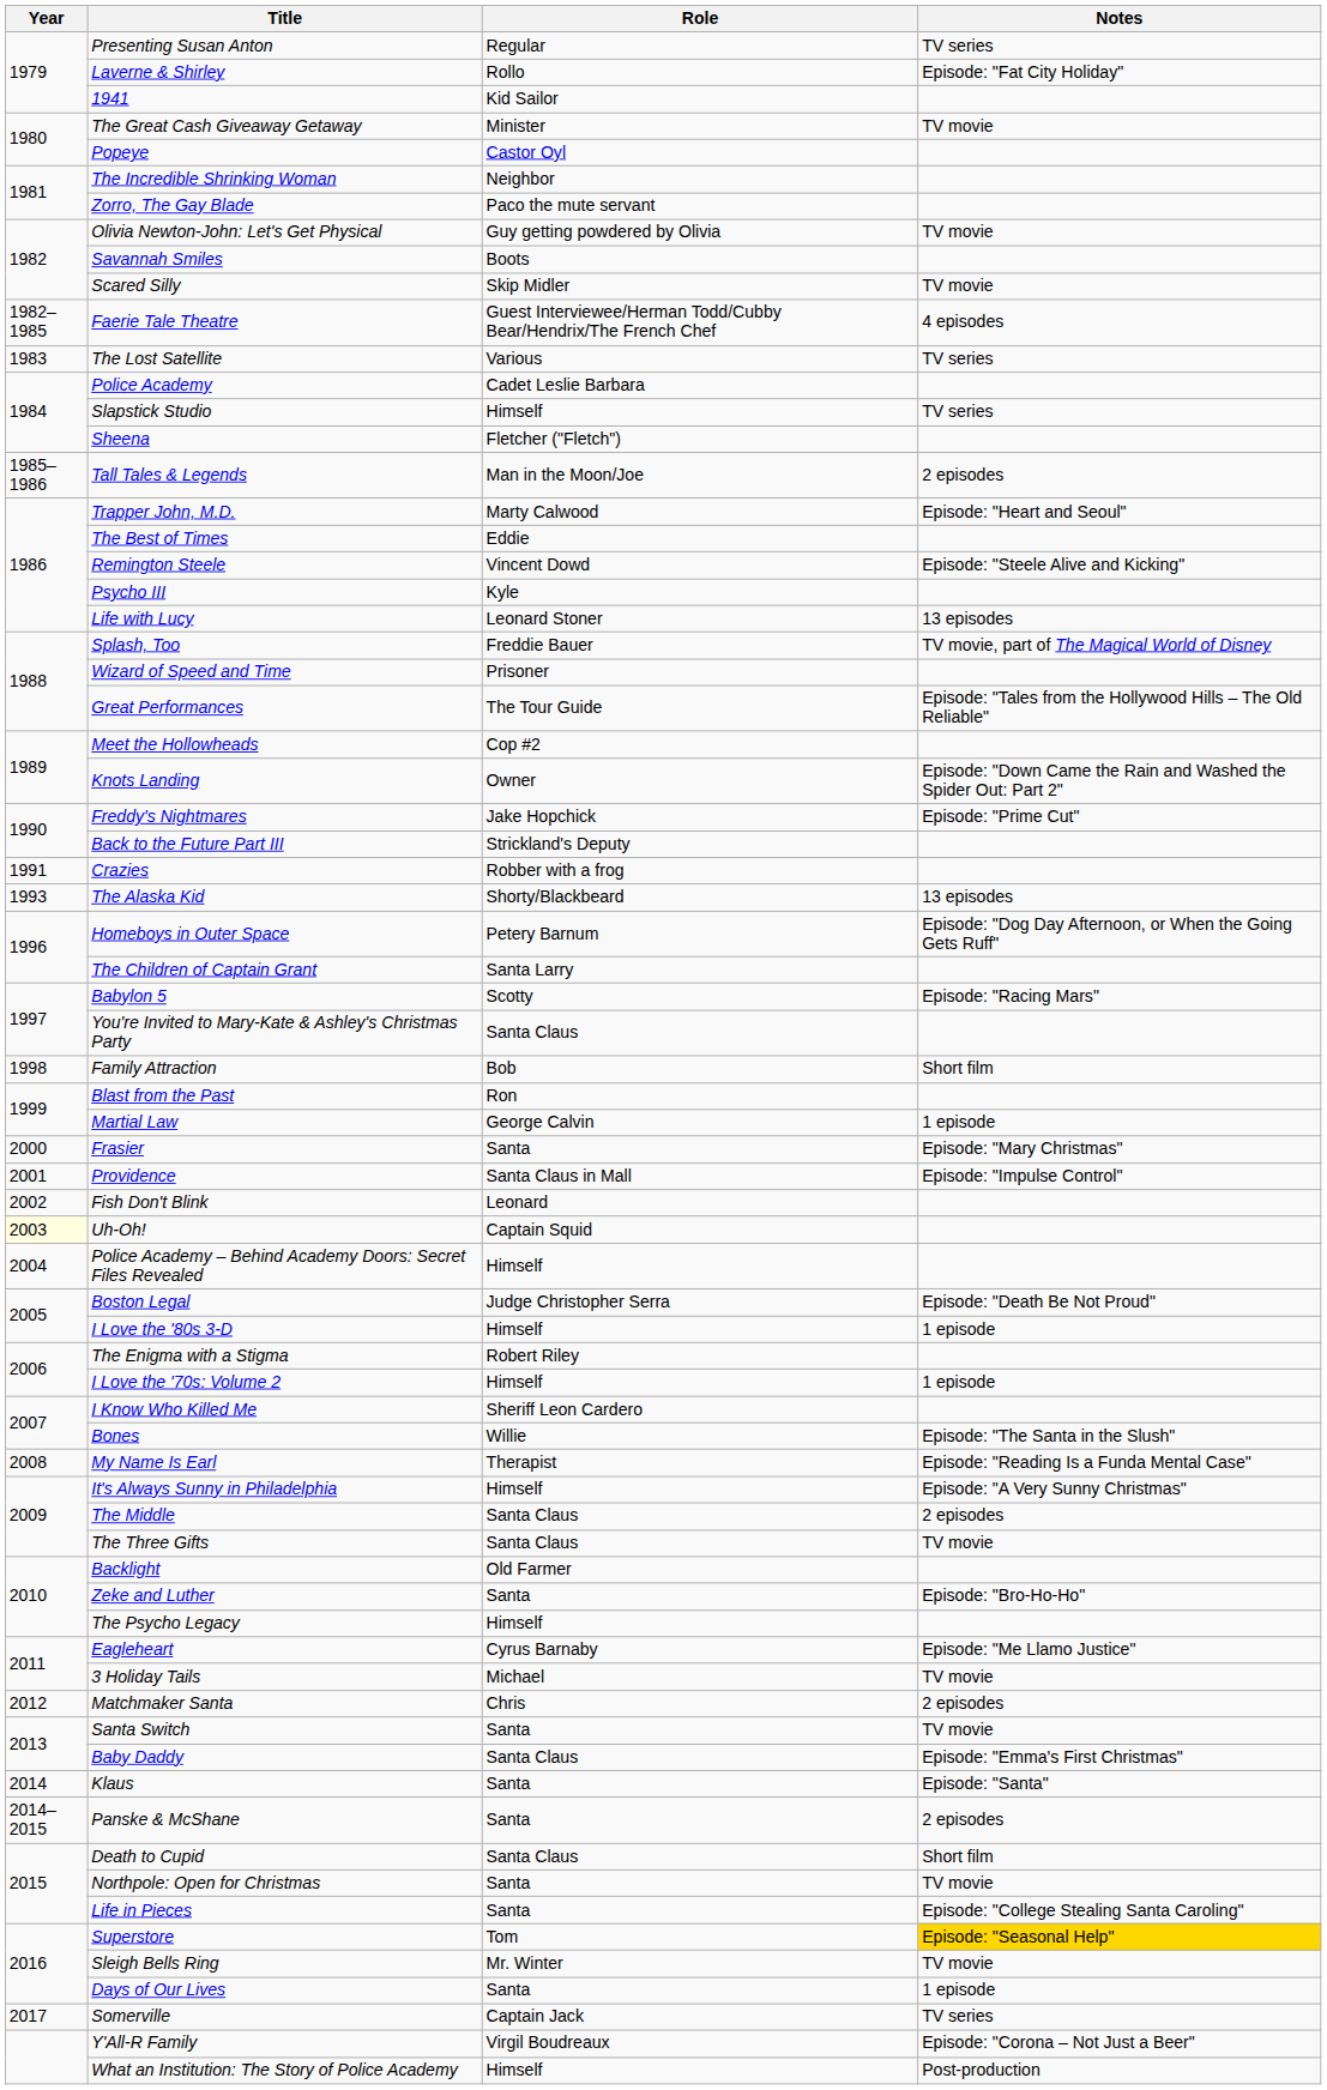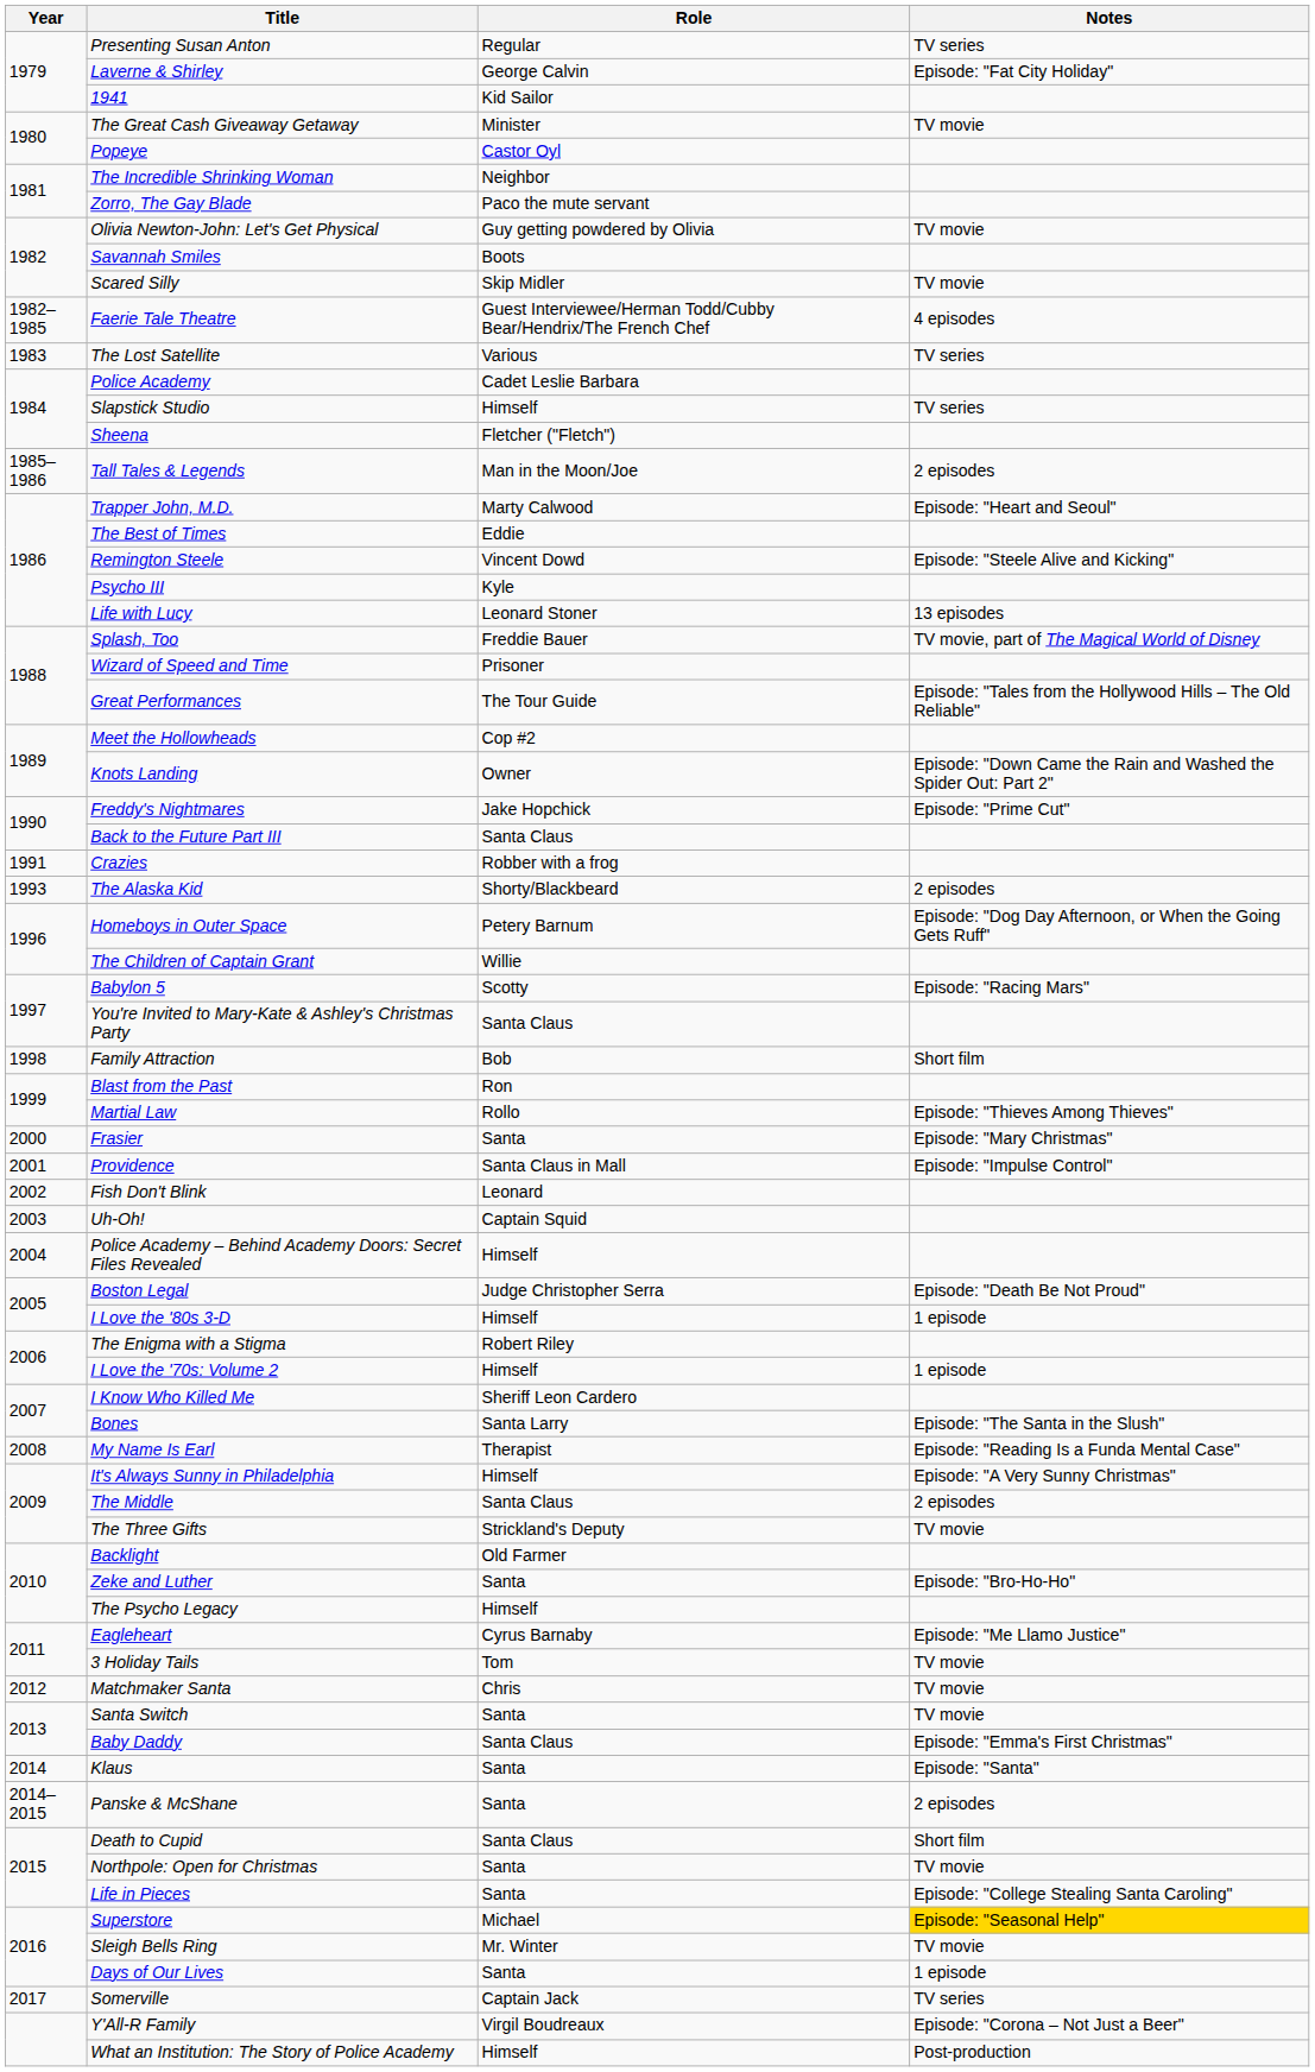 <table class="wikitable sortable">
 <tr>
 <th>Year</th>
 <th>Title</th>
 <th>Role</th>
 <th>Notes</th>
 </tr>
 <tr>
 <td rowspan="3">1979</td>
 <td><em>Presenting Susan Anton</em></td>
 <td>Regular</td>
 <td>TV series</td>
 </tr>
 <tr>
 <td><em><a href='#'>Laverne & Shirley</a></em></td>
-<td>Rollo</td>
+<td>George Calvin</td>
 <td>Episode: "Fat City Holiday"</td>
 </tr>
 <tr>
 <td><em><a href='#'>1941</a></em></td>
 <td>Kid Sailor</td>
 <td></td>
 </tr>
 <tr>
 <td rowspan="2">1980</td>
 <td><em>The Great Cash Giveaway Getaway</em></td>
 <td>Minister</td>
 <td>TV movie</td>
 </tr>
 <tr>
 <td><em><a href='#'>Popeye</a></em></td>
 <td><a href='#'>Castor Oyl</a></td>
 <td></td>
 </tr>
 <tr>
 <td rowspan="2">1981</td>
 <td><em><a href='#'>The Incredible Shrinking Woman</a></em></td>
 <td>Neighbor</td>
 <td></td>
 </tr>
 <tr>
 <td><em><a href='#'>Zorro, The Gay Blade</a></em></td>
 <td>Paco the mute servant</td>
 <td></td>
 </tr>
 <tr>
 <td rowspan="3">1982</td>
 <td><em>Olivia Newton-John: Let's Get Physical</em></td>
 <td>Guy getting powdered by Olivia</td>
 <td>TV movie</td>
 </tr>
 <tr>
 <td><em><a href='#'>Savannah Smiles</a></em></td>
 <td>Boots</td>
 <td></td>
 </tr>
 <tr>
 <td><em>Scared Silly</em></td>
 <td>Skip Midler</td>
 <td>TV movie</td>
 </tr>
 <tr>
 <td>1982–1985</td>
 <td><em><a href='#'>Faerie Tale Theatre</a></em></td>
 <td>Guest Interviewee/Herman Todd/Cubby Bear/Hendrix/The French Chef</td>
 <td>4 episodes</td>
 </tr>
 <tr>
 <td>1983</td>
 <td><em>The Lost Satellite</em></td>
 <td>Various</td>
 <td>TV series</td>
 </tr>
 <tr>
 <td rowspan="3">1984</td>
 <td><em><a href='#'>Police Academy</a></em></td>
 <td>Cadet Leslie Barbara</td>
 <td></td>
 </tr>
 <tr>
 <td><em>Slapstick Studio</em></td>
 <td>Himself</td>
 <td>TV series</td>
 </tr>
 <tr>
 <td><em><a href='#'>Sheena</a></em></td>
 <td>Fletcher ("Fletch")</td>
 <td></td>
 </tr>
 <tr>
 <td>1985–1986</td>
 <td><em><a href='#'>Tall Tales & Legends</a></em></td>
 <td>Man in the Moon/Joe</td>
 <td>2 episodes</td>
 </tr>
 <tr>
 <td rowspan="5">1986</td>
 <td><em><a href='#'>Trapper John, M.D.</a></em></td>
 <td>Marty Calwood</td>
 <td>Episode: "Heart and Seoul"</td>
 </tr>
 <tr>
 <td><em><a href='#'>The Best of Times</a></em></td>
 <td>Eddie</td>
 <td></td>
 </tr>
 <tr>
 <td><em><a href='#'>Remington Steele</a></em></td>
 <td>Vincent Dowd</td>
 <td>Episode: "Steele Alive and Kicking"</td>
 </tr>
 <tr>
 <td><em><a href='#'>Psycho III</a></em></td>
 <td>Kyle</td>
 <td></td>
 </tr>
 <tr>
 <td><em><a href='#'>Life with Lucy</a></em></td>
 <td>Leonard Stoner</td>
 <td>13 episodes</td>
 </tr>
 <tr>
 <td rowspan="3">1988</td>
 <td><em><a href='#'>Splash, Too</a></em></td>
 <td>Freddie Bauer</td>
 <td>TV movie, part of <em><a href='#'>The Magical World of Disney</a></em></td>
 </tr>
 <tr>
 <td><em><a href='#'>Wizard of Speed and Time</a></em></td>
 <td>Prisoner</td>
 <td></td>
 </tr>
 <tr>
 <td><em><a href='#'>Great Performances</a></em></td>
 <td>The Tour Guide</td>
 <td>Episode: "Tales from the Hollywood Hills – The Old Reliable"</td>
 </tr>
 <tr>
 <td rowspan="2">1989</td>
 <td><em><a href='#'>Meet the Hollowheads</a></em></td>
 <td>Cop #2</td>
 <td></td>
 </tr>
 <tr>
 <td><em><a href='#'>Knots Landing</a></em></td>
 <td>Owner</td>
 <td>Episode: "Down Came the Rain and Washed the Spider Out: Part 2"</td>
 </tr>
 <tr>
 <td rowspan="2">1990</td>
 <td><em><a href='#'>Freddy's Nightmares</a></em></td>
 <td>Jake Hopchick</td>
 <td>Episode: "Prime Cut"</td>
 </tr>
 <tr>
 <td><em><a href='#'>Back to the Future Part III</a></em></td>
-<td>Strickland's Deputy</td>
+<td>Santa Claus</td>
 <td></td>
 </tr>
 <tr>
 <td>1991</td>
 <td><em><a href='#'>Crazies</a></em></td>
 <td>Robber with a frog</td>
 <td></td>
 </tr>
 <tr>
 <td>1993</td>
 <td><em><a href='#'>The Alaska Kid</a></em></td>
 <td>Shorty/Blackbeard</td>
-<td>13 episodes</td>
+<td>2 episodes</td>
 </tr>
 <tr>
 <td rowspan="2">1996</td>
 <td><em><a href='#'>Homeboys in Outer Space</a></em></td>
 <td>Petery Barnum</td>
 <td>Episode: "Dog Day Afternoon, or When the Going Gets Ruff"</td>
 </tr>
 <tr>
 <td><em><a href='#'>The Children of Captain Grant</a></em></td>
-<td>Santa Larry</td>
+<td>Willie</td>
 <td></td>
 </tr>
 <tr>
 <td rowspan="2">1997</td>
 <td><em><a href='#'>Babylon 5</a></em></td>
 <td>Scotty</td>
 <td>Episode: "Racing Mars"</td>
 </tr>
 <tr>
 <td><em>You're Invited to Mary-Kate & Ashley's Christmas Party</em></td>
 <td>Santa Claus</td>
 <td></td>
 </tr>
 <tr>
 <td>1998</td>
 <td><em>Family Attraction</em></td>
 <td>Bob</td>
 <td>Short film</td>
 </tr>
 <tr>
 <td rowspan="2">1999</td>
 <td><em><a href='#'>Blast from the Past</a></em></td>
 <td>Ron</td>
 <td></td>
 </tr>
 <tr>
 <td><em><a href='#'>Martial Law</a></em></td>
-<td>George Calvin</td>
-<td>1 episode</td>
+<td>Rollo</td>
+<td>Episode: "Thieves Among Thieves"</td>
 </tr>
 <tr>
 <td>2000</td>
 <td><em><a href='#'>Frasier</a></em></td>
 <td>Santa</td>
 <td>Episode: "Mary Christmas"</td>
 </tr>
 <tr>
 <td>2001</td>
 <td><em><a href='#'>Providence</a></em></td>
 <td>Santa Claus in Mall</td>
 <td>Episode: "Impulse Control"</td>
 </tr>
 <tr>
 <td>2002</td>
 <td><em>Fish Don't Blink</em></td>
 <td>Leonard</td>
 <td></td>
 </tr>
 <tr>
-<td style="background: lightyellow;">2003</td>
+<td>2003</td>
 <td><em>Uh-Oh!</em></td>
 <td>Captain Squid</td>
 <td></td>
 </tr>
 <tr>
 <td>2004</td>
 <td><em>Police Academy – Behind Academy Doors: Secret Files Revealed</em></td>
 <td>Himself</td>
 <td></td>
 </tr>
 <tr>
 <td rowspan="2">2005</td>
 <td><em><a href='#'>Boston Legal</a></em></td>
 <td>Judge Christopher Serra</td>
 <td>Episode: "Death Be Not Proud"</td>
 </tr>
 <tr>
 <td><em><a href='#'>I Love the '80s 3-D</a></em></td>
 <td>Himself</td>
 <td>1 episode</td>
 </tr>
 <tr>
 <td rowspan="2">2006</td>
 <td><em>The Enigma with a Stigma</em></td>
 <td>Robert Riley</td>
 <td></td>
 </tr>
 <tr>
 <td><em><a href='#'>I Love the '70s: Volume 2</a></em></td>
 <td>Himself</td>
 <td>1 episode</td>
 </tr>
 <tr>
 <td rowspan="2">2007</td>
 <td><em><a href='#'>I Know Who Killed Me</a></em></td>
 <td>Sheriff Leon Cardero</td>
 <td></td>
 </tr>
 <tr>
 <td><em><a href='#'>Bones</a></em></td>
-<td>Willie</td>
+<td>Santa Larry</td>
 <td>Episode: "The Santa in the Slush"</td>
 </tr>
 <tr>
 <td>2008</td>
 <td><em><a href='#'>My Name Is Earl</a></em></td>
 <td>Therapist</td>
 <td>Episode: "Reading Is a Funda Mental Case"</td>
 </tr>
 <tr>
 <td rowspan="3">2009</td>
 <td><em><a href='#'>It's Always Sunny in Philadelphia</a></em></td>
 <td>Himself</td>
 <td>Episode: "A Very Sunny Christmas"</td>
 </tr>
 <tr>
 <td><em><a href='#'>The Middle</a></em></td>
 <td>Santa Claus</td>
 <td>2 episodes</td>
 </tr>
 <tr>
 <td><em>The Three Gifts</em></td>
-<td>Santa Claus</td>
+<td>Strickland's Deputy</td>
 <td>TV movie</td>
 </tr>
 <tr>
 <td rowspan="3">2010</td>
 <td><em><a href='#'>Backlight</a></em></td>
 <td>Old Farmer</td>
 <td></td>
 </tr>
 <tr>
 <td><em><a href='#'>Zeke and Luther</a></em></td>
 <td>Santa</td>
 <td>Episode: "Bro-Ho-Ho"</td>
 </tr>
 <tr>
 <td><em>The Psycho Legacy</em></td>
 <td>Himself</td>
 </tr>
 <tr>
 <td rowspan="2">2011</td>
 <td><em><a href='#'>Eagleheart</a></em></td>
 <td>Cyrus Barnaby</td>
 <td>Episode: "Me Llamo Justice"</td>
 </tr>
 <tr>
 <td><em>3 Holiday Tails</em></td>
-<td>Michael</td>
+<td>Tom</td>
 <td>TV movie</td>
 </tr>
 <tr>
 <td>2012</td>
 <td><em>Matchmaker Santa</em></td>
 <td>Chris</td>
-<td>2 episodes</td>
+<td>TV movie</td>
 </tr>
 <tr>
 <td rowspan="2">2013</td>
 <td><em>Santa Switch</em></td>
 <td>Santa</td>
 <td>TV movie</td>
 </tr>
 <tr>
 <td><em><a href='#'>Baby Daddy</a></em></td>
 <td>Santa Claus</td>
 <td>Episode: "Emma's First Christmas"</td>
 </tr>
 <tr>
 <td>2014</td>
 <td><em>Klaus</em></td>
 <td>Santa</td>
 <td>Episode: "Santa"</td>
 </tr>
 <tr>
 <td>2014–2015</td>
 <td><em>Panske & McShane</em></td>
 <td>Santa</td>
 <td>2 episodes</td>
 </tr>
 <tr>
 <td rowspan="3">2015</td>
 <td><em>Death to Cupid</em></td>
 <td>Santa Claus</td>
 <td>Short film</td>
 </tr>
 <tr>
 <td><em>Northpole: Open for Christmas</em></td>
 <td>Santa</td>
 <td>TV movie</td>
 </tr>
 <tr>
 <td><em><a href='#'>Life in Pieces</a></em></td>
 <td>Santa</td>
 <td>Episode: "College Stealing Santa Caroling"</td>
 </tr>
 <tr>
 <td rowspan="3">2016</td>
 <td><em><a href='#'>Superstore</a></em></td>
-<td>Tom</td>
+<td>Michael</td>
 <td style="background: gold;">Episode: "Seasonal Help"</td>
 </tr>
 <tr>
 <td><em>Sleigh Bells Ring</em></td>
 <td>Mr. Winter</td>
 <td>TV movie</td>
 </tr>
 <tr>
 <td><em><a href='#'>Days of Our Lives</a></em></td>
 <td>Santa</td>
 <td>1 episode</td>
 </tr>
 <tr>
 <td>2017</td>
 <td><em>Somerville</em></td>
 <td>Captain Jack</td>
 <td>TV series</td>
 </tr>
 <tr>
 <td rowspan="2"></td>
 <td><em>Y'All-R Family</em></td>
 <td>Virgil Boudreaux</td>
 <td>Episode: "Corona – Not Just a Beer"</td>
 </tr>
 <tr>
 <td><em>What an Institution: The Story of Police Academy</em></td>
 <td>Himself</td>
 <td>Post-production</td>
 </tr>
 </table>
